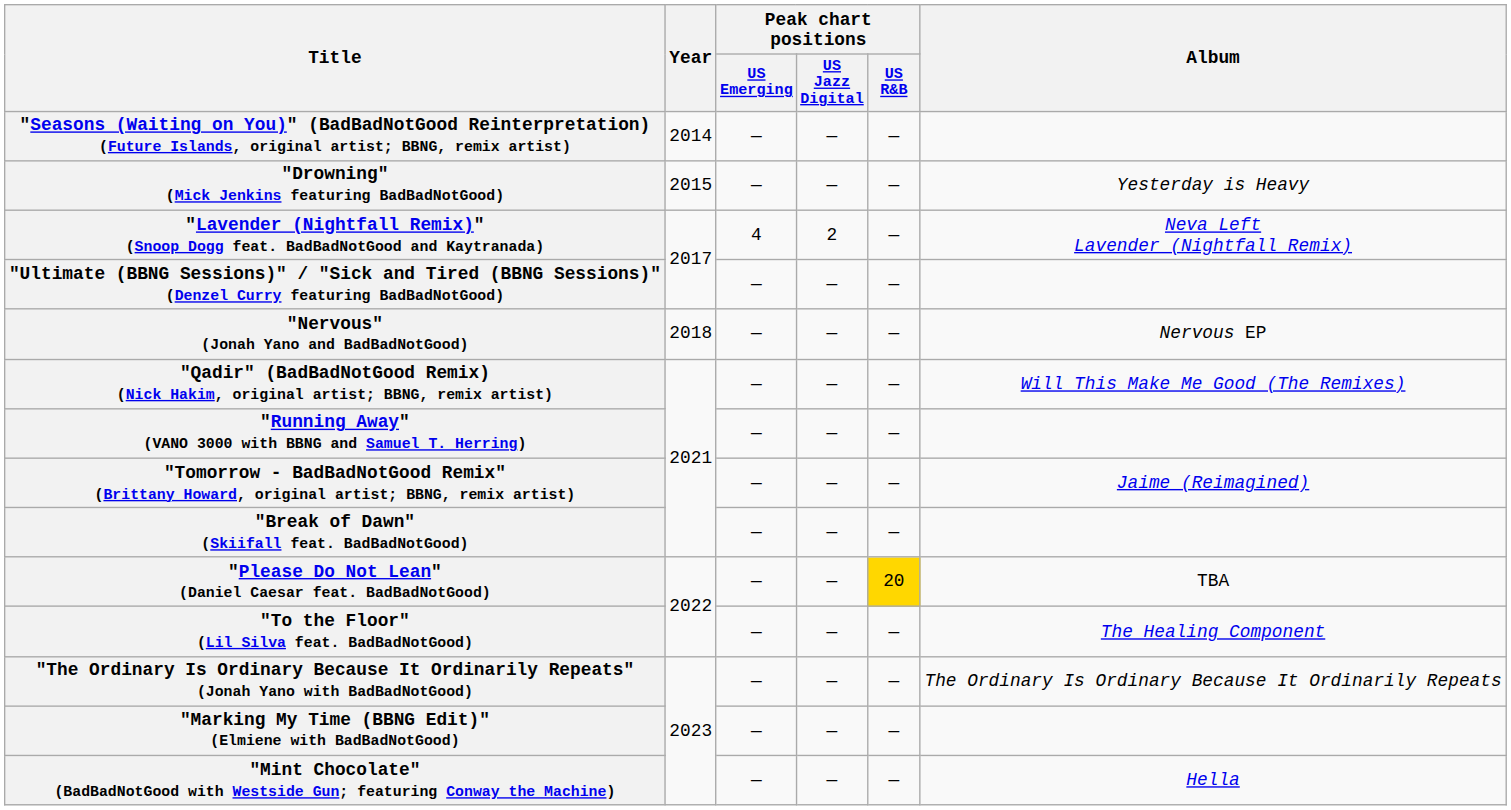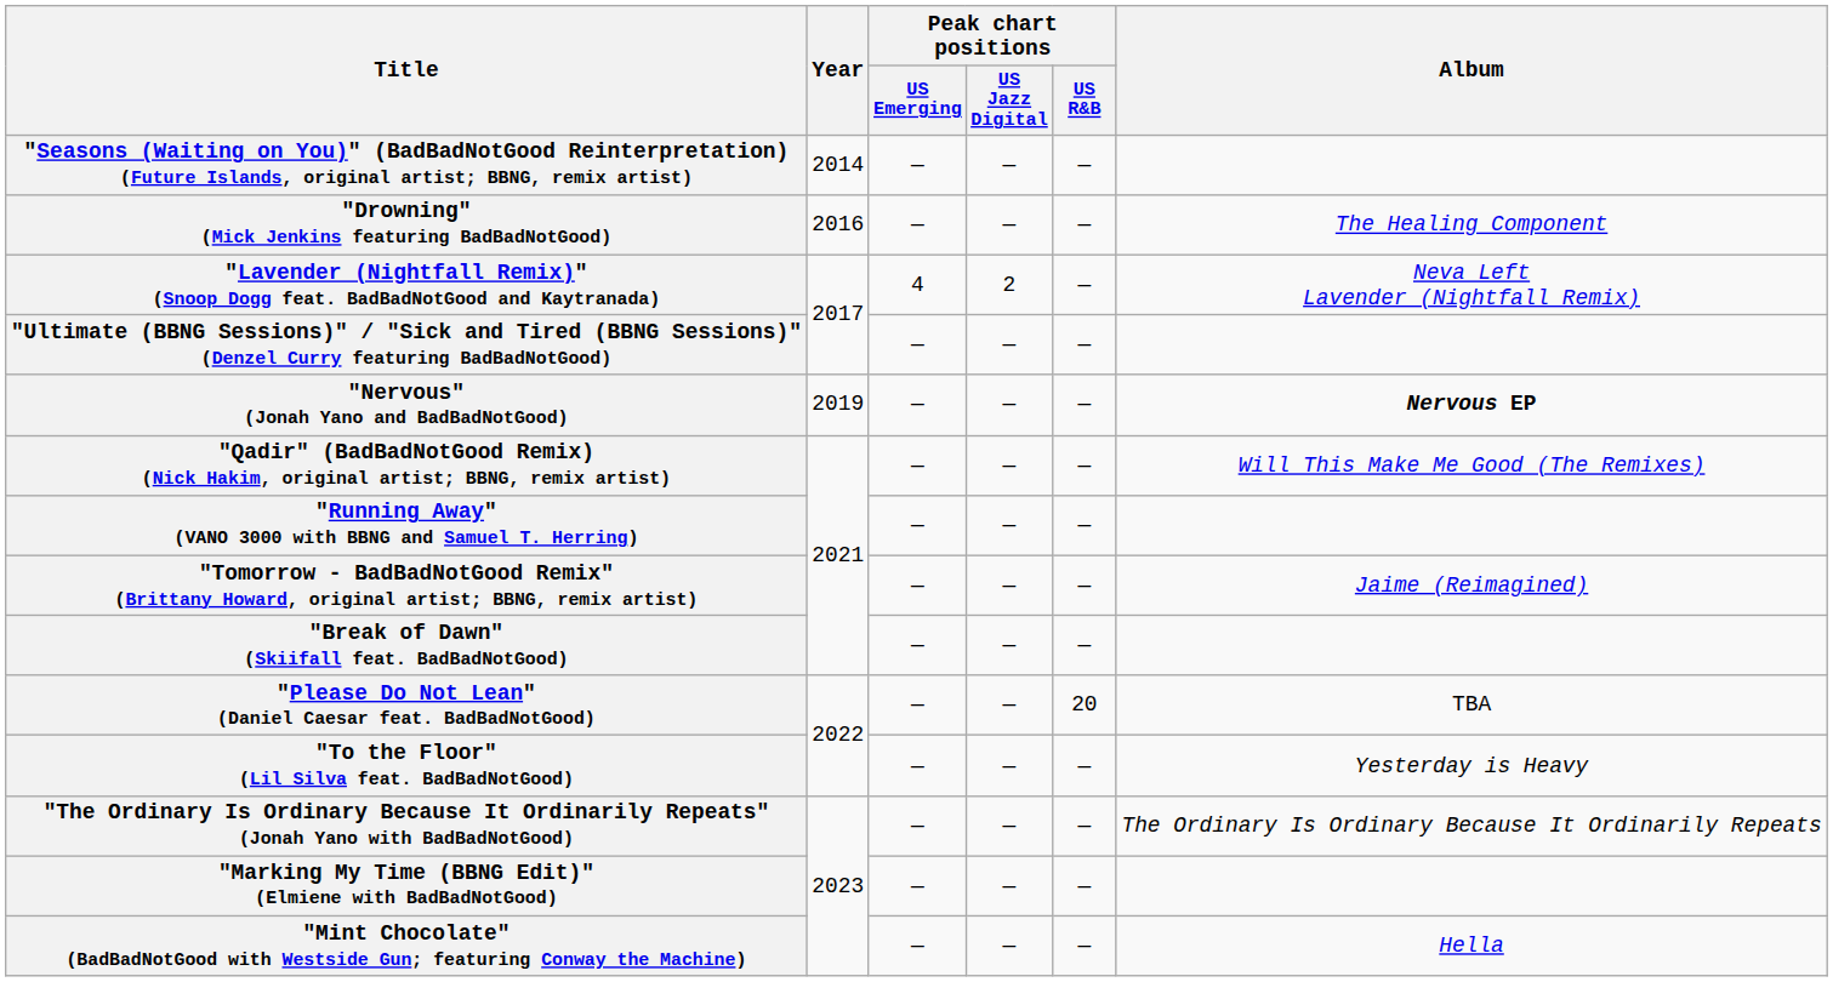 <table class="wikitable plainrowheaders" style="text-align:center;">
 <tr>
 <th rowspan="2" scope="col">Title</th>
 <th rowspan="2" scope="col">Year</th>
 <th colspan="3">Peak chart positions</th>
 <th rowspan="2" scope="col">Album</th>
 </tr>
 <tr>
 <th scope="col" style="width:3em;font-size:85%;"><a href='#'>US<br>Emerging</a><br></th>
 <th scope="col" style="width:3em;font-size:85%;"><a href='#'>US<br>Jazz<br>Digital</a></th>
 <th scope="col" style="width:3em;font-size:85%;"><a href='#'>US<br>R&B</a></th>
 </tr>
 <tr>
 <th scope="row">"<a href='#'>Seasons (Waiting on You)</a>" (BadBadNotGood Reinterpretation)<br><small>(<a href='#'>Future Islands</a>, original artist; BBNG, remix artist)</small></th>
 <td>2014</td>
 <td>—</td>
 <td>—</td>
 <td>—</td>
 <td></td>
 </tr>
 <tr>
 <th scope="row">"Drowning"<br><small>(<a href='#'>Mick Jenkins</a> featuring BadBadNotGood)</small></th>
-<td>2015</td>
+<td>2016</td>
 <td>—</td>
 <td>—</td>
 <td>—</td>
-<td><em>Yesterday is Heavy</em></td>
+<td><em><a href='#'>The Healing Component</a></em></td>
 </tr>
 <tr>
 <th scope="row">"<a href='#'>Lavender (Nightfall Remix)</a>"<br><small>(<a href='#'>Snoop Dogg</a> feat. BadBadNotGood and Kaytranada)</small></th>
 <td rowspan="2">2017</td>
 <td>4</td>
 <td>2</td>
 <td>—</td>
 <td><em><a href='#'>Neva Left</a></em><br><em><a href='#'>Lavender (Nightfall Remix)</a></em></td>
 </tr>
 <tr>
 <th scope="row">"Ultimate (BBNG Sessions)" / "Sick and Tired (BBNG Sessions)"<br><small>(<a href='#'>Denzel Curry</a> featuring BadBadNotGood)</small></th>
 <td>—</td>
 <td>—</td>
 <td>—</td>
 <td></td>
 </tr>
 <tr>
 <th scope="row">"Nervous"<br><small>(Jonah Yano and BadBadNotGood)</small></th>
-<td>2018</td>
+<td>2019</td>
 <td>—</td>
 <td>—</td>
 <td>—</td>
-<td><em>Nervous</em> EP</td>
+<td><strong><em>Nervous</em> EP</strong></td>
 </tr>
 <tr>
 <th scope="row">"Qadir" (BadBadNotGood Remix)<br><small>(<a href='#'>Nick Hakim</a>, original artist; BBNG, remix artist)</small></th>
 <td rowspan="4">2021</td>
 <td>—</td>
 <td>—</td>
 <td>—</td>
 <td><em><a href='#'>Will This Make Me Good (The Remixes)</a></em></td>
 </tr>
 <tr>
 <th scope="row">"<a href='#'>Running Away</a>"<br><small>(VANO 3000 with BBNG and <a href='#'>Samuel T. Herring</a>)</small></th>
 <td>—</td>
 <td>—</td>
 <td>—</td>
 <td></td>
 </tr>
 <tr>
 <th scope="row">"Tomorrow - BadBadNotGood Remix"<br><small>(<a href='#'>Brittany Howard</a>, original artist; BBNG, remix artist)</small></th>
 <td>—</td>
 <td>—</td>
 <td>—</td>
 <td><em><a href='#'>Jaime (Reimagined)</a></em></td>
 </tr>
 <tr>
 <th scope="row">"Break of Dawn"<br><small>(<a href='#'>Skiifall</a> feat. BadBadNotGood)</small></th>
 <td>—</td>
 <td>—</td>
 <td>—</td>
 <td></td>
 </tr>
 <tr>
 <th scope="row">"<a href='#'>Please Do Not Lean</a>"<br><small>(Daniel Caesar feat. BadBadNotGood)</small></th>
 <td rowspan="2">2022</td>
 <td>—</td>
 <td>—</td>
-<td style="background: gold;">20</td>
+<td>20</td>
 <td>TBA</td>
 </tr>
 <tr>
 <th scope="row">"To the Floor"<br><small>(<a href='#'>Lil Silva</a> feat. BadBadNotGood)</small></th>
 <td>—</td>
 <td>—</td>
 <td>—</td>
-<td><em><a href='#'>The Healing Component</a></em></td>
+<td><em>Yesterday is Heavy</em></td>
 </tr>
 <tr>
 <th scope="row">"The Ordinary Is Ordinary Because It Ordinarily Repeats"<br><small>(Jonah Yano with BadBadNotGood)</small></th>
 <td rowspan="3">2023</td>
 <td>—</td>
 <td>—</td>
 <td>—</td>
 <td><em>The Ordinary Is Ordinary Because It Ordinarily Repeats</em></td>
 </tr>
 <tr>
 <th scope="row">"Marking My Time (BBNG Edit)"<br><small>(Elmiene with BadBadNotGood)</small></th>
 <td>—</td>
 <td>—</td>
 <td>—</td>
 <td></td>
 </tr>
 <tr>
 <th scope="row">"Mint Chocolate"<br><small>(BadBadNotGood with <a href='#'>Westside Gun</a>; featuring <a href='#'>Conway the Machine</a>)</small></th>
 <td>—</td>
 <td>—</td>
 <td>—</td>
 <td><a href='#'><em>Hella</em></a></td>
 </tr>
 </table>
